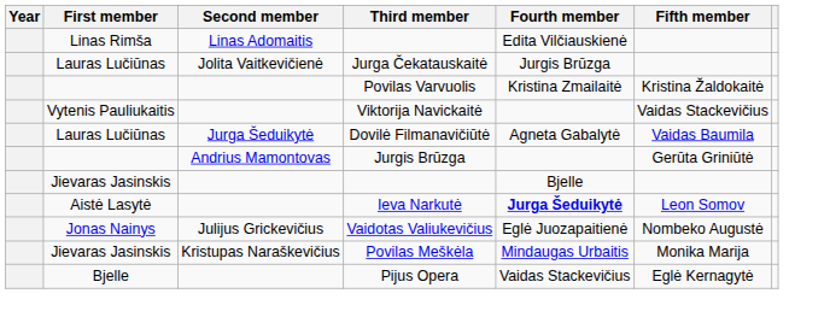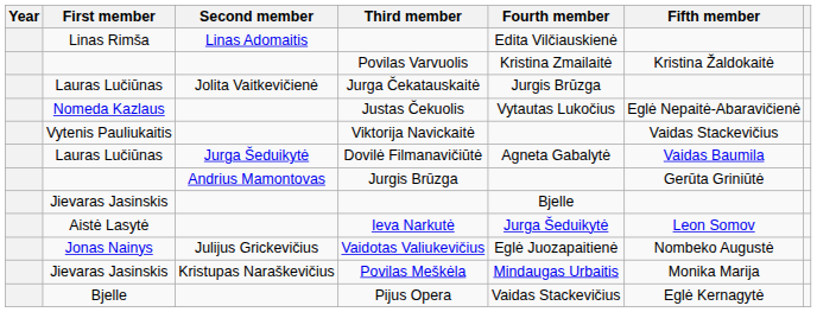 <table class="wikitable plainrowheaders sortable" style="text-align:center">
 <tr>
 <th>Year</th>
 <th>First member</th>
 <th>Second member</th>
 <th>Third member</th>
 <th>Fourth member</th>
 <th>Fifth member</th>
 <th scope=col class="unsortable"></th>
 </tr>
 <tr>
 <th scope="row"></th>
 <td>Linas Rimša</td>
 <td><a href='#'>Linas Adomaitis</a></td>
 <td></td>
 <td>Edita Vilčiauskienė</td>
 <td></td>
 <td></td>
 </tr>
 <tr>
 <th scope="row"></th>
+<td></td>
+<td></td>
+<td>Povilas Varvuolis</td>
+<td>Kristina Zmailaitė</td>
+<td>Kristina Žaldokaitė</td>
+<td></td>
+</tr>
+<tr>
+<th scope="row"></th>
 <td>Lauras Lučiūnas</td>
 <td>Jolita Vaitkevičienė</td>
 <td>Jurga Čekatauskaitė</td>
 <td>Jurgis Brūzga</td>
 <td></td>
 <td></td>
 </tr>
 <tr>
 <th scope="row"></th>
+<td><a href='#'>Nomeda Kazlaus</a></td>
 <td></td>
-<td></td>
-<td>Povilas Varvuolis</td>
-<td>Kristina Zmailaitė</td>
-<td>Kristina Žaldokaitė</td>
+<td>Justas Čekuolis</td>
+<td>Vytautas Lukočius</td>
+<td>Eglė Nepaitė-Abaravičienė</td>
 <td></td>
 </tr>
 <tr>
 <th scope="row"></th>
 <td>Vytenis Pauliukaitis</td>
 <td></td>
 <td>Viktorija Navickaitė</td>
 <td></td>
 <td>Vaidas Stackevičius</td>
 <td></td>
 </tr>
 <tr>
 <th scope="row"></th>
 <td>Lauras Lučiūnas</td>
 <td><a href='#'>Jurga Šeduikytė</a></td>
 <td>Dovilė Filmanavičiūtė</td>
 <td>Agneta Gabalytė</td>
 <td><a href='#'>Vaidas Baumila</a></td>
 <td></td>
 </tr>
 <tr>
 <th scope="row"></th>
 <td></td>
 <td><a href='#'>Andrius Mamontovas</a></td>
 <td>Jurgis Brūzga</td>
 <td></td>
 <td>Gerūta Griniūtė</td>
 <td></td>
 </tr>
 <tr>
 <th scope="row"></th>
 <td>Jievaras Jasinskis</td>
 <td></td>
 <td></td>
 <td>Bjelle</td>
 <td></td>
 <td></td>
 </tr>
 <tr>
 <th scope="row"></th>
 <td>Aistė Lasytė</td>
 <td></td>
 <td><a href='#'>Ieva Narkutė</a></td>
-<td><strong><a href='#'>Jurga Šeduikytė</a></strong></td>
+<td><a href='#'>Jurga Šeduikytė</a></td>
 <td><a href='#'>Leon Somov</a></td>
 <td></td>
 </tr>
 <tr>
 <th scope="row"></th>
 <td><a href='#'>Jonas Nainys</a></td>
 <td>Julijus Grickevičius</td>
 <td><a href='#'>Vaidotas Valiukevičius</a></td>
 <td>Eglė Juozapaitienė</td>
 <td>Nombeko Augustė</td>
 <td></td>
 </tr>
 <tr>
 <th scope="row"></th>
 <td>Jievaras Jasinskis</td>
 <td>Kristupas Naraškevičius</td>
 <td><a href='#'>Povilas Meškėla</a></td>
 <td><a href='#'>Mindaugas Urbaitis</a></td>
 <td>Monika Marija</td>
 <td></td>
 </tr>
 <tr>
 <th scope="row"></th>
 <td>Bjelle</td>
 <td></td>
 <td>Pijus Opera</td>
 <td>Vaidas Stackevičius</td>
 <td>Eglė Kernagytė</td>
 <td></td>
 </tr>
 </table>
